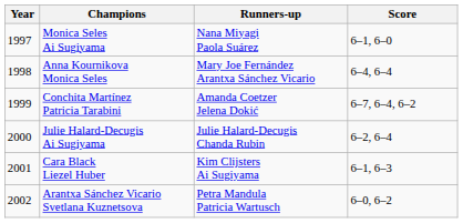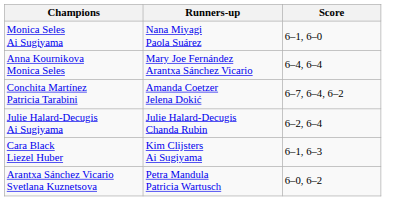 <table class="wikitable">
 <tr>
-<th style="width:40px">Year</th>
 <th style="width:200px">Champions</th>
 <th style="width:200px">Runners-up</th>
 <th style="width:140px" class="unsortable">Score</th>
 </tr>
 <tr>
-<td>1997</td>
 <td> <a href='#'>Monica Seles</a> <br>  <a href='#'>Ai Sugiyama</a></td>
 <td> <a href='#'>Nana Miyagi</a> <br>  <a href='#'>Paola Suárez</a></td>
 <td>6–1, 6–0</td>
 </tr>
 <tr>
-<td>1998</td>
 <td> <a href='#'>Anna Kournikova</a> <br>  <a href='#'>Monica Seles</a></td>
 <td> <a href='#'>Mary Joe Fernández</a> <br>  <a href='#'>Arantxa Sánchez Vicario</a></td>
 <td>6–4, 6–4</td>
 </tr>
 <tr>
-<td>1999</td>
 <td> <a href='#'>Conchita Martínez</a> <br>  <a href='#'>Patricia Tarabini</a></td>
 <td> <a href='#'>Amanda Coetzer</a> <br>  <a href='#'>Jelena Dokić</a></td>
 <td>6–7, 6–4, 6–2</td>
 </tr>
 <tr>
-<td>2000</td>
 <td> <a href='#'>Julie Halard-Decugis</a> <br>  <a href='#'>Ai Sugiyama</a></td>
 <td> <a href='#'>Julie Halard-Decugis</a> <br>  <a href='#'>Chanda Rubin</a></td>
 <td>6–2, 6–4</td>
 </tr>
 <tr>
-<td>2001</td>
 <td> <a href='#'>Cara Black</a> <br>  <a href='#'>Liezel Huber</a></td>
 <td> <a href='#'>Kim Clijsters</a> <br>  <a href='#'>Ai Sugiyama</a></td>
 <td>6–1, 6–3</td>
 </tr>
 <tr>
-<td>2002</td>
 <td> <a href='#'>Arantxa Sánchez Vicario</a> <br>  <a href='#'>Svetlana Kuznetsova</a></td>
 <td> <a href='#'>Petra Mandula</a> <br>  <a href='#'>Patricia Wartusch</a></td>
 <td>6–0, 6–2</td>
 </tr>
 </table>
